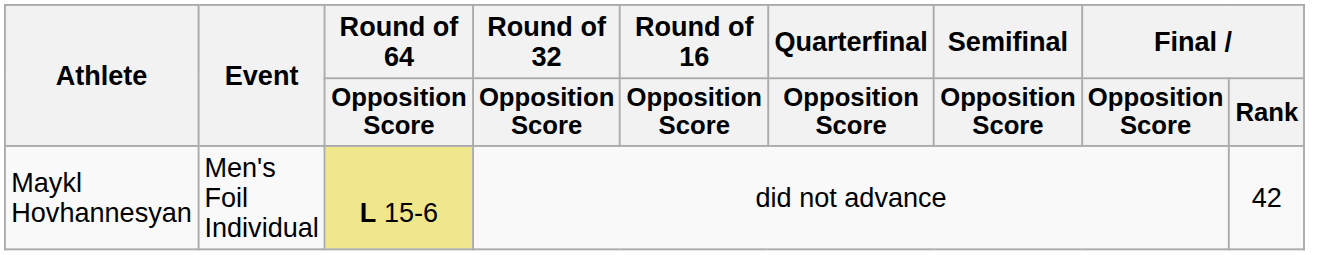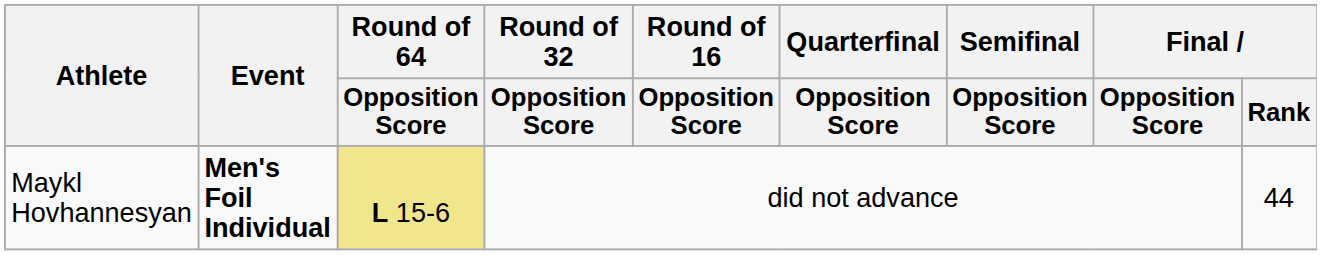 <table class="wikitable" style="font-size:90%">
 <tr>
 <th rowspan=2>Athlete</th>
 <th rowspan=2>Event</th>
 <th>Round of 64</th>
 <th>Round of 32</th>
 <th>Round of 16</th>
 <th>Quarterfinal</th>
 <th>Semifinal</th>
 <th colspan=2>Final / </th>
 </tr>
 <tr style="font-size:95%">
 <th>Opposition<br>Score</th>
 <th>Opposition<br>Score</th>
 <th>Opposition<br>Score</th>
 <th>Opposition<br>Score</th>
 <th>Opposition<br>Score</th>
 <th>Opposition<br>Score</th>
 <th>Rank</th>
 </tr>
 <tr align=center>
 <td align=left>Maykl Hovhannesyan</td>
-<td align=left>Men's Foil Individual</td>
+<td align=left><strong>Men's Foil Individual</strong></td>
 <td style="background: khaki;"><br><strong>L</strong> 15-6</td>
 <td colspan=5>did not advance</td>
-<td>42</td>
+<td>44</td>
 </tr>
 </table>
